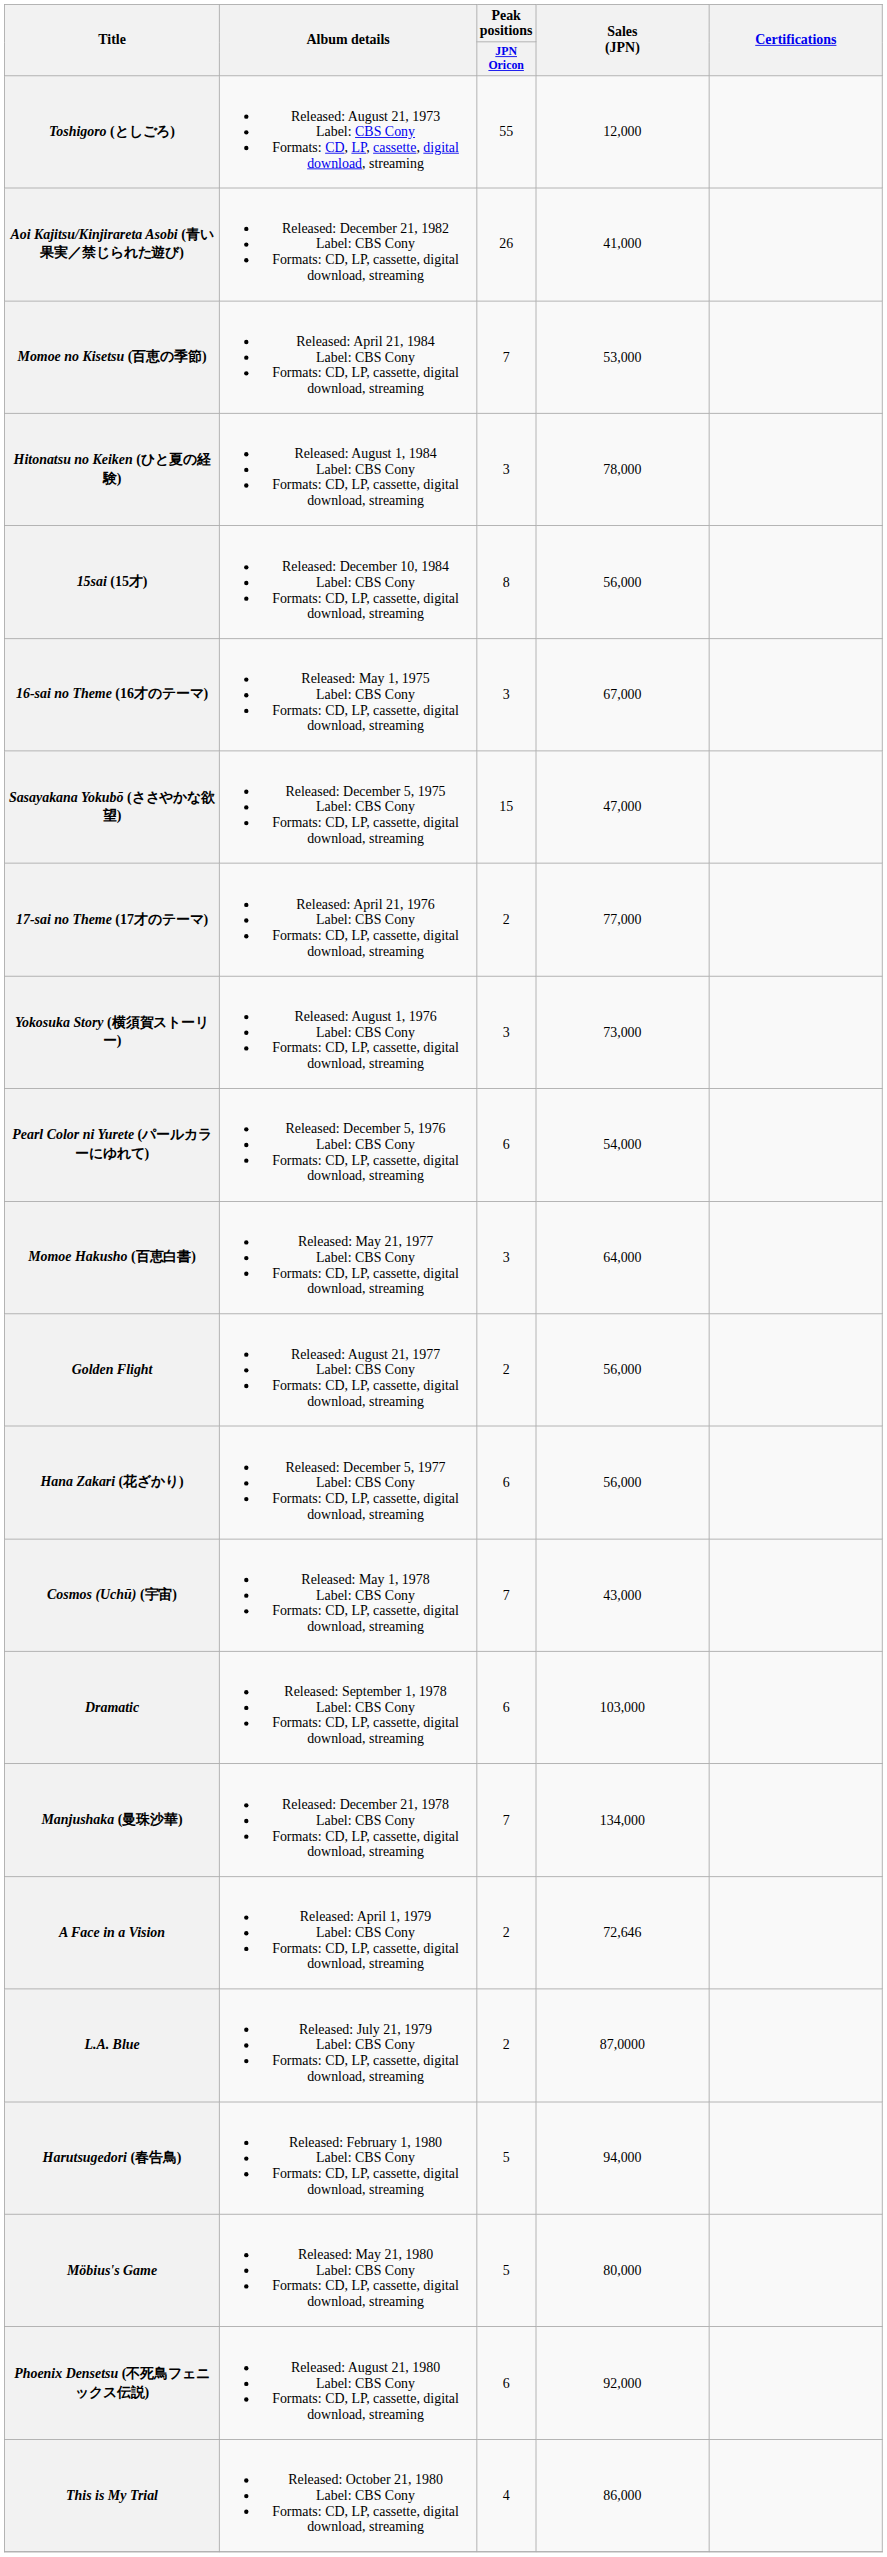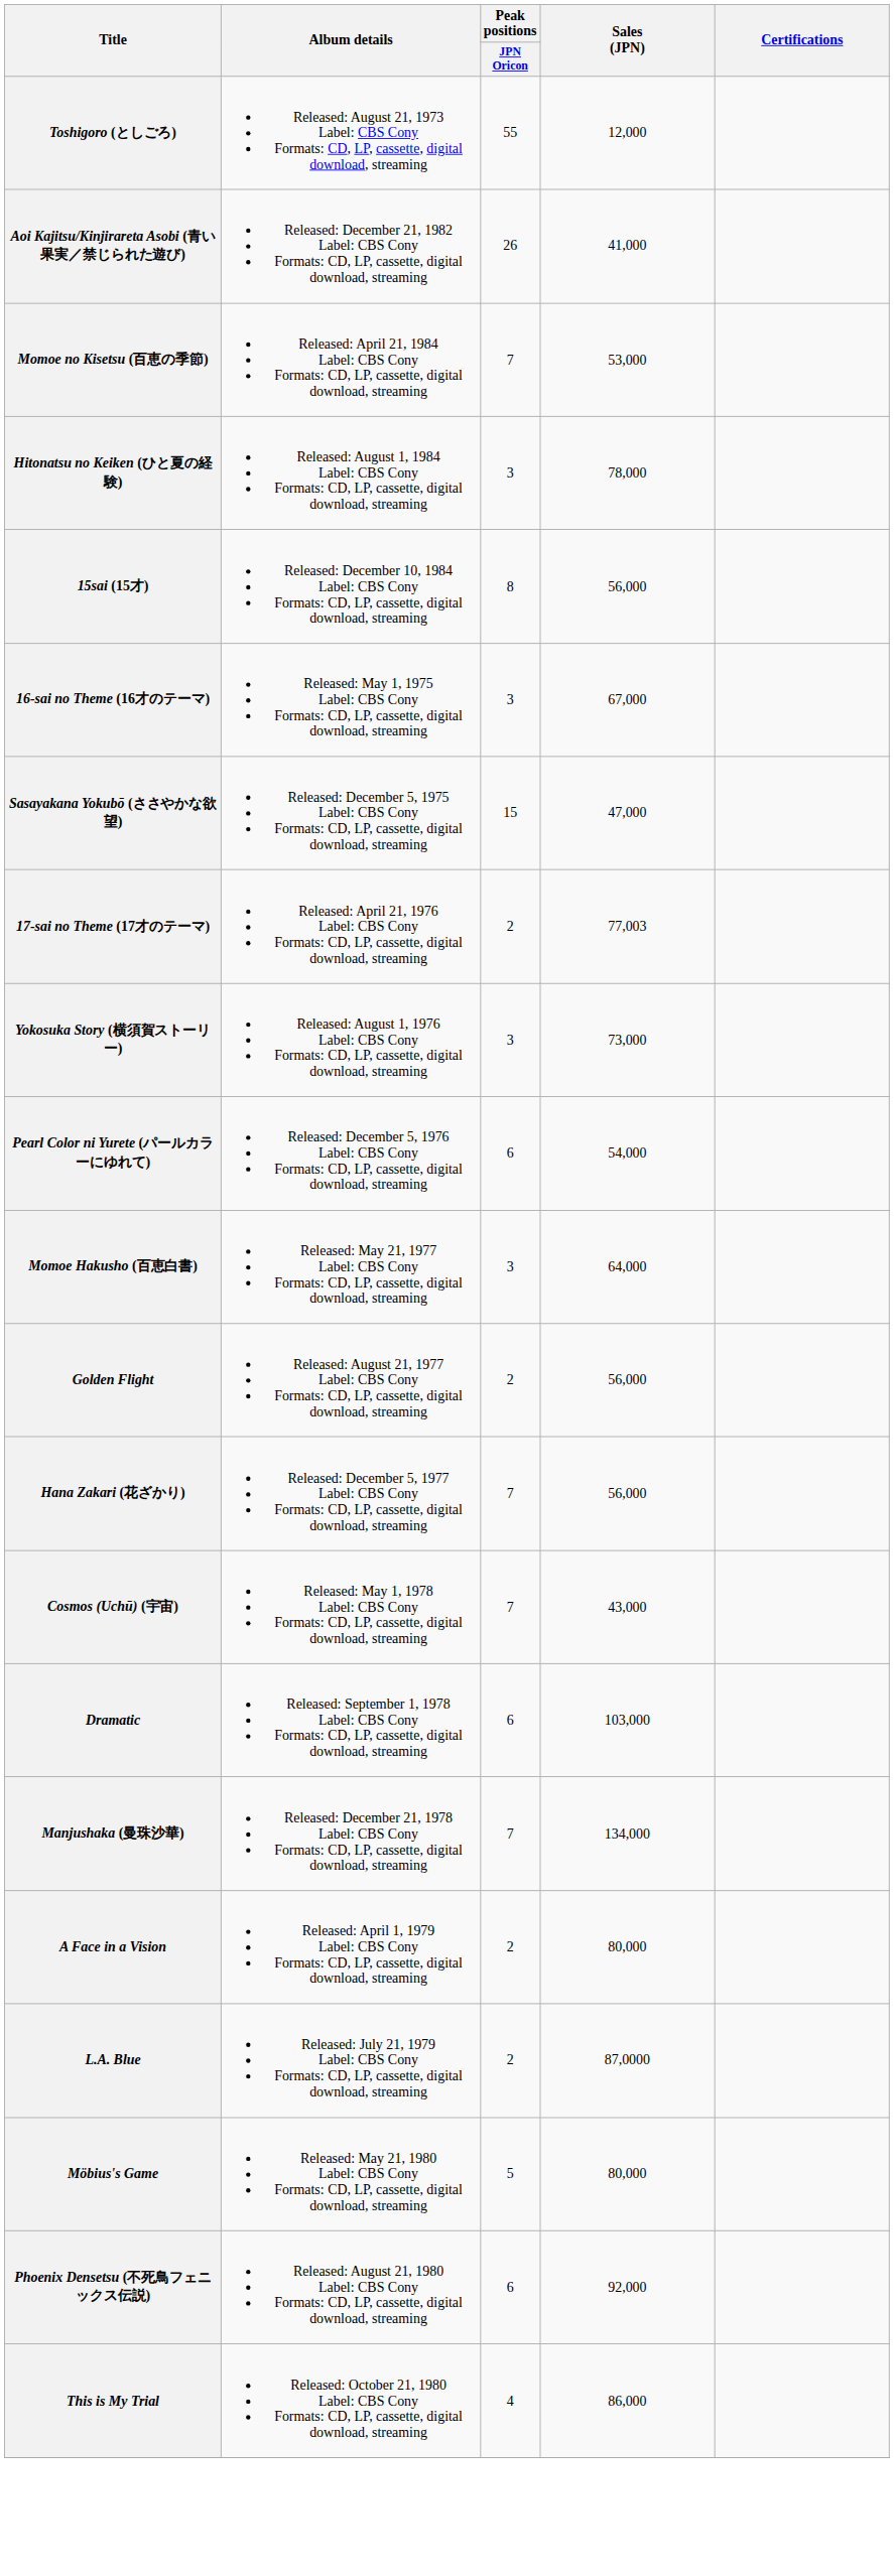 <table class="wikitable plainrowheaders" style="text-align:center;">
 <tr>
 <th style="width:15em;" rowspan="2">Title</th>
 <th style="width:18em;" rowspan="2">Album details</th>
 <th colspan="1">Peak positions</th>
 <th style="width:12em;" rowspan="2">Sales<br>(JPN)</th>
 <th style="width:12em;" rowspan="2"><a href='#'>Certifications</a></th>
 </tr>
 <tr>
 <th style="width:3em;font-size:85%"><a href='#'>JPN<br>Oricon</a><br></th>
 </tr>
 <tr>
 <th scope="row"><em>Toshigoro</em> (としごろ)</th>
 <td><br><ul><li>Released: August 21, 1973</li><li>Label: <a href='#'>CBS Cony</a></li><li>Formats: <a href='#'>CD</a>, <a href='#'>LP</a>, <a href='#'>cassette</a>, <a href='#'>digital download</a>, streaming</li></ul></td>
 <td>55</td>
 <td>12,000</td>
 <td align="left"></td>
 </tr>
 <tr>
 <th scope="row"><em>Aoi Kajitsu/Kinjirareta Asobi</em> (青い果実／禁じられた遊び)</th>
 <td><br><ul><li>Released: December 21, 1982</li><li>Label: CBS Cony</li><li>Formats: CD, LP, cassette, digital download, streaming</li></ul></td>
 <td>26</td>
 <td>41,000</td>
 <td align="left"></td>
 </tr>
 <tr>
 <th scope="row"><em>Momoe no Kisetsu</em> (百恵の季節)</th>
 <td><br><ul><li>Released: April 21, 1984</li><li>Label: CBS Cony</li><li>Formats: CD, LP, cassette, digital download, streaming</li></ul></td>
 <td>7</td>
 <td>53,000</td>
 <td align="left"></td>
 </tr>
 <tr>
 <th scope="row"><em>Hitonatsu no Keiken</em> (ひと夏の経験)</th>
 <td><br><ul><li>Released: August 1, 1984</li><li>Label: CBS Cony</li><li>Formats: CD, LP, cassette, digital download, streaming</li></ul></td>
 <td>3</td>
 <td>78,000</td>
 <td align="left"></td>
 </tr>
 <tr>
 <th scope="row"><em>15sai</em> (15才)</th>
 <td><br><ul><li>Released: December 10, 1984</li><li>Label: CBS Cony</li><li>Formats: CD, LP, cassette, digital download, streaming</li></ul></td>
 <td>8</td>
 <td>56,000</td>
 <td align="left"></td>
 </tr>
 <tr>
 <th scope="row"><em>16-sai no Theme</em> (16才のテーマ)</th>
 <td><br><ul><li>Released: May 1, 1975</li><li>Label: CBS Cony</li><li>Formats: CD, LP, cassette, digital download, streaming</li></ul></td>
 <td>3</td>
 <td>67,000</td>
 <td align="left"></td>
 </tr>
 <tr>
 <th scope="row"><em>Sasayakana Yokubō</em> (ささやかな欲望)</th>
 <td><br><ul><li>Released: December 5, 1975</li><li>Label: CBS Cony</li><li>Formats: CD, LP, cassette, digital download, streaming</li></ul></td>
 <td>15</td>
 <td>47,000</td>
 <td align="left"></td>
 </tr>
 <tr>
 <th scope="row"><em>17-sai no Theme</em> (17才のテーマ)</th>
 <td><br><ul><li>Released: April 21, 1976</li><li>Label: CBS Cony</li><li>Formats: CD, LP, cassette, digital download, streaming</li></ul></td>
 <td>2</td>
-<td>77,000</td>
+<td>77,003</td>
 <td align="left"></td>
 </tr>
 <tr>
 <th scope="row"><em>Yokosuka Story</em> (横須賀ストーリー)</th>
 <td><br><ul><li>Released: August 1, 1976</li><li>Label: CBS Cony</li><li>Formats: CD, LP, cassette, digital download, streaming</li></ul></td>
 <td>3</td>
 <td>73,000</td>
 <td align="left"></td>
 </tr>
 <tr>
 <th scope="row"><em>Pearl Color ni Yurete</em> (パールカラーにゆれて)</th>
 <td><br><ul><li>Released: December 5, 1976</li><li>Label: CBS Cony</li><li>Formats: CD, LP, cassette, digital download, streaming</li></ul></td>
 <td>6</td>
 <td>54,000</td>
 <td align="left"></td>
 </tr>
 <tr>
 <th scope="row"><em>Momoe Hakusho</em> (百恵白書)</th>
 <td><br><ul><li>Released: May 21, 1977</li><li>Label: CBS Cony</li><li>Formats: CD, LP, cassette, digital download, streaming</li></ul></td>
 <td>3</td>
 <td>64,000</td>
 <td align="left"></td>
 </tr>
 <tr>
 <th scope="row"><em>Golden Flight</em></th>
 <td><br><ul><li>Released: August 21, 1977</li><li>Label: CBS Cony</li><li>Formats: CD, LP, cassette, digital download, streaming</li></ul></td>
 <td>2</td>
 <td>56,000</td>
 <td align="left"></td>
 </tr>
 <tr>
 <th scope="row"><em>Hana Zakari</em> (花ざかり)</th>
 <td><br><ul><li>Released: December 5, 1977</li><li>Label: CBS Cony</li><li>Formats: CD, LP, cassette, digital download, streaming</li></ul></td>
-<td>6</td>
+<td>7</td>
 <td>56,000</td>
 <td align="left"></td>
 </tr>
 <tr>
 <th scope="row"><em>Cosmos (Uchū)</em> (宇宙)</th>
 <td><br><ul><li>Released: May 1, 1978</li><li>Label: CBS Cony</li><li>Formats: CD, LP, cassette, digital download, streaming</li></ul></td>
 <td>7</td>
 <td>43,000</td>
 <td align="left"></td>
 </tr>
 <tr>
 <th scope="row"><em>Dramatic</em></th>
 <td><br><ul><li>Released: September 1, 1978</li><li>Label: CBS Cony</li><li>Formats: CD, LP, cassette, digital download, streaming</li></ul></td>
 <td>6</td>
 <td>103,000</td>
 <td align="left"></td>
 </tr>
 <tr>
 <th scope="row"><em>Manjushaka</em> (曼珠沙華)</th>
 <td><br><ul><li>Released: December 21, 1978</li><li>Label: CBS Cony</li><li>Formats: CD, LP, cassette, digital download, streaming</li></ul></td>
 <td>7</td>
 <td>134,000</td>
 <td align="left"></td>
 </tr>
 <tr>
 <th scope="row"><em>A Face in a Vision</em></th>
 <td><br><ul><li>Released: April 1, 1979</li><li>Label: CBS Cony</li><li>Formats: CD, LP, cassette, digital download, streaming</li></ul></td>
 <td>2</td>
-<td>72,646</td>
+<td>80,000</td>
 <td align="left"></td>
 </tr>
 <tr>
 <th scope="row"><em>L.A. Blue</em></th>
 <td><br><ul><li>Released: July 21, 1979</li><li>Label: CBS Cony</li><li>Formats: CD, LP, cassette, digital download, streaming</li></ul></td>
 <td>2</td>
 <td>87,0000</td>
-<td align="left"></td>
-</tr>
-<tr>
-<th scope="row"><em>Harutsugedori</em> (春告鳥)</th>
-<td><br><ul><li>Released: February 1, 1980</li><li>Label: CBS Cony</li><li>Formats: CD, LP, cassette, digital download, streaming</li></ul></td>
-<td>5</td>
-<td>94,000</td>
 <td align="left"></td>
 </tr>
 <tr>
 <th scope="row"><em>Möbius's Game</em></th>
 <td><br><ul><li>Released: May 21, 1980</li><li>Label: CBS Cony</li><li>Formats: CD, LP, cassette, digital download, streaming</li></ul></td>
 <td>5</td>
 <td>80,000</td>
 <td align="left"></td>
 </tr>
 <tr>
 <th scope="row"><em>Phoenix Densetsu</em> (不死鳥フェニックス伝説)</th>
 <td><br><ul><li>Released: August 21, 1980</li><li>Label: CBS Cony</li><li>Formats: CD, LP, cassette, digital download, streaming</li></ul></td>
 <td>6</td>
 <td>92,000</td>
 <td align="left"></td>
 </tr>
 <tr>
 <th scope="row"><em>This is My Trial</em></th>
 <td><br><ul><li>Released: October 21, 1980</li><li>Label: CBS Cony</li><li>Formats: CD, LP, cassette, digital download, streaming</li></ul></td>
 <td>4</td>
 <td>86,000</td>
 <td align="left"></td>
 </tr>
 <tr>
 </tr>
 </table>
